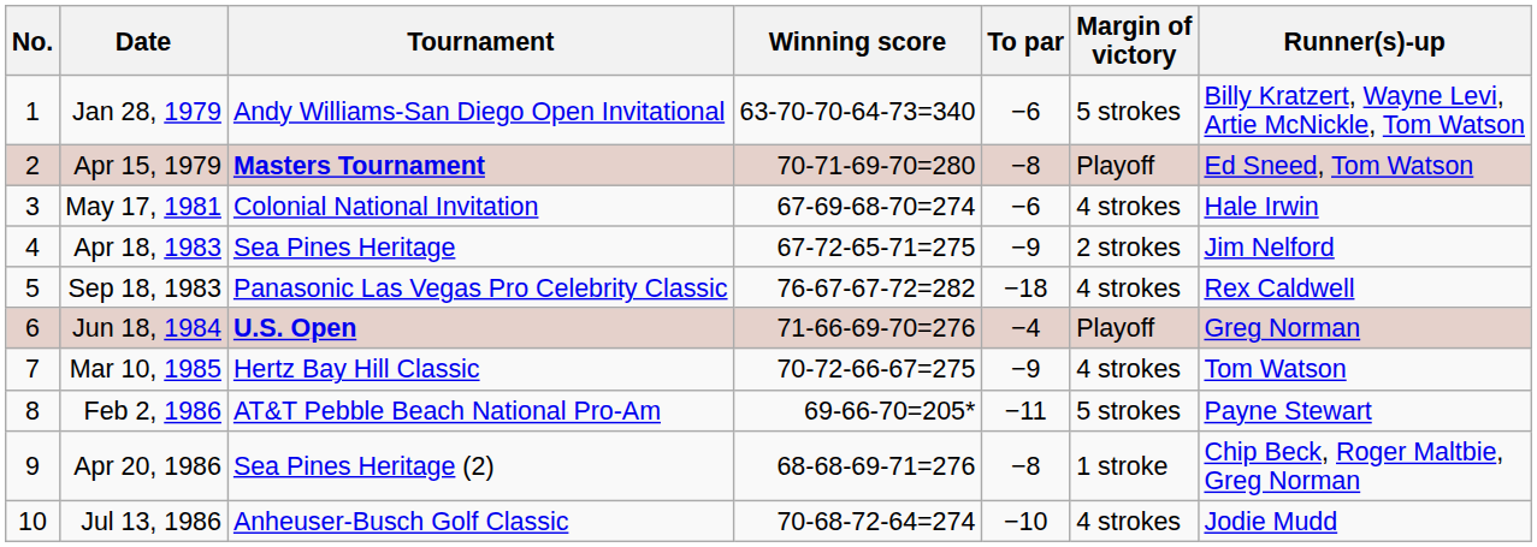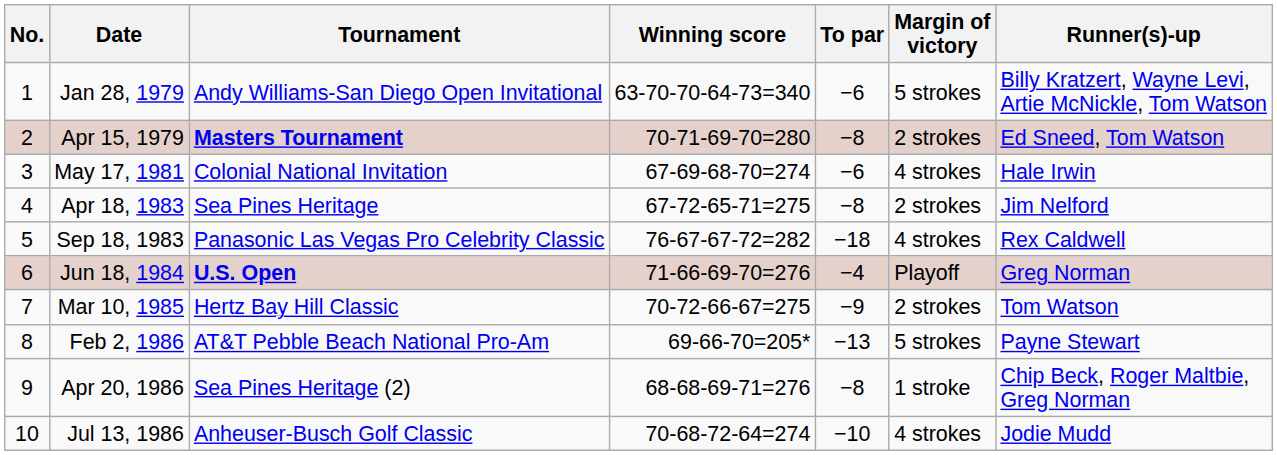 <table class="wikitable" style="font-size:95%;">
 <tr>
 <th>No.</th>
 <th>Date</th>
 <th>Tournament</th>
 <th>Winning score</th>
 <th>To par</th>
 <th>Margin of<br>victory</th>
 <th>Runner(s)-up</th>
 </tr>
 <tr>
 <td align=center>1</td>
 <td align=right>Jan 28, <a href='#'>1979</a></td>
 <td><a href='#'>Andy Williams-San Diego Open Invitational</a></td>
 <td align=right>63-70-70-64-73=340</td>
 <td align=center>−6</td>
 <td>5 strokes</td>
 <td> <a href='#'>Billy Kratzert</a>,  <a href='#'>Wayne Levi</a>, <br> <a href='#'>Artie McNickle</a>,  <a href='#'>Tom Watson</a></td>
 </tr>
 <tr style="background:#e5d1cb;">
 <td align=center>2</td>
 <td align=right>Apr 15, 1979</td>
 <td><strong><a href='#'>Masters Tournament</a></strong></td>
 <td align=right>70-71-69-70=280</td>
 <td align=center>−8</td>
-<td>Playoff</td>
+<td>2 strokes</td>
 <td> <a href='#'>Ed Sneed</a>,  <a href='#'>Tom Watson</a></td>
 </tr>
 <tr>
 <td align=center>3</td>
 <td align=right>May 17, <a href='#'>1981</a></td>
 <td><a href='#'>Colonial National Invitation</a></td>
 <td align=right>67-69-68-70=274</td>
 <td align=center>−6</td>
 <td>4 strokes</td>
 <td> <a href='#'>Hale Irwin</a></td>
 </tr>
 <tr>
 <td align=center>4</td>
 <td align=right>Apr 18, <a href='#'>1983</a></td>
 <td><a href='#'>Sea Pines Heritage</a></td>
 <td align=right>67-72-65-71=275</td>
-<td align=center>−9</td>
+<td align=center>−8</td>
 <td>2 strokes</td>
 <td> <a href='#'>Jim Nelford</a></td>
 </tr>
 <tr>
 <td align=center>5</td>
 <td align=right>Sep 18, 1983</td>
 <td><a href='#'>Panasonic Las Vegas Pro Celebrity Classic</a></td>
 <td align=right>76-67-67-72=282</td>
 <td align=center>−18</td>
 <td>4 strokes</td>
 <td> <a href='#'>Rex Caldwell</a></td>
 </tr>
 <tr style="background:#e5d1cb;">
 <td align=center>6</td>
 <td align=right>Jun 18, <a href='#'>1984</a></td>
 <td><strong><a href='#'>U.S. Open</a></strong></td>
 <td align=right>71-66-69-70=276</td>
 <td align=center>−4</td>
 <td>Playoff</td>
 <td> <a href='#'>Greg Norman</a></td>
 </tr>
 <tr>
 <td align=center>7</td>
 <td align=right>Mar 10, <a href='#'>1985</a></td>
 <td><a href='#'>Hertz Bay Hill Classic</a></td>
 <td align=right>70-72-66-67=275</td>
 <td align=center>−9</td>
-<td>4 strokes</td>
+<td>2 strokes</td>
 <td> <a href='#'>Tom Watson</a></td>
 </tr>
 <tr>
 <td align=center>8</td>
 <td align=right>Feb 2, <a href='#'>1986</a></td>
 <td><a href='#'>AT&T Pebble Beach National Pro-Am</a></td>
 <td align=right>69-66-70=205*</td>
-<td align=center>−11</td>
+<td align=center>−13</td>
 <td>5 strokes</td>
 <td> <a href='#'>Payne Stewart</a></td>
 </tr>
 <tr>
 <td align=center>9</td>
 <td align=right>Apr 20, 1986</td>
 <td><a href='#'>Sea Pines Heritage</a> (2)</td>
 <td align=right>68-68-69-71=276</td>
 <td align=center>−8</td>
 <td>1 stroke</td>
 <td> <a href='#'>Chip Beck</a>,  <a href='#'>Roger Maltbie</a>,<br> <a href='#'>Greg Norman</a></td>
 </tr>
 <tr>
 <td align=center>10</td>
 <td align=right>Jul 13, 1986</td>
 <td><a href='#'>Anheuser-Busch Golf Classic</a></td>
 <td align=right>70-68-72-64=274</td>
 <td align=center>−10</td>
 <td>4 strokes</td>
 <td> <a href='#'>Jodie Mudd</a></td>
 </tr>
 </table>
